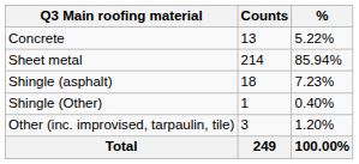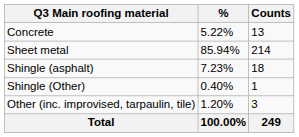 <table class="wikitable sortable">
 <tr>
 <th>Q3 Main roofing material</th>
+<th>%</th>
 <th>Counts</th>
-<th>%</th>
 </tr>
 <tr>
 <td>Concrete</td>
+<td>5.22%</td>
 <td>13</td>
-<td>5.22%</td>
 </tr>
 <tr>
 <td>Sheet metal</td>
+<td>85.94%</td>
 <td>214</td>
-<td>85.94%</td>
 </tr>
 <tr>
 <td>Shingle (asphalt)</td>
+<td>7.23%</td>
 <td>18</td>
-<td>7.23%</td>
 </tr>
 <tr>
 <td>Shingle (Other)</td>
+<td>0.40%</td>
 <td>1</td>
-<td>0.40%</td>
 </tr>
 <tr>
 <td>Other (inc. improvised, tarpaulin, tile)</td>
+<td>1.20%</td>
 <td>3</td>
-<td>1.20%</td>
 </tr>
 <tr>
 <th>Total</th>
+<th>100.00%</th>
 <th>249</th>
-<th>100.00%</th>
 </tr>
 </table>
